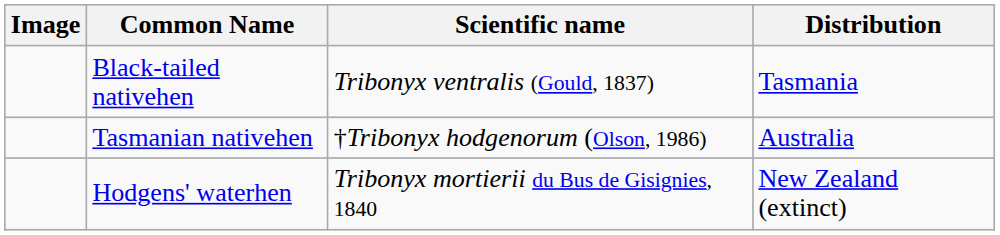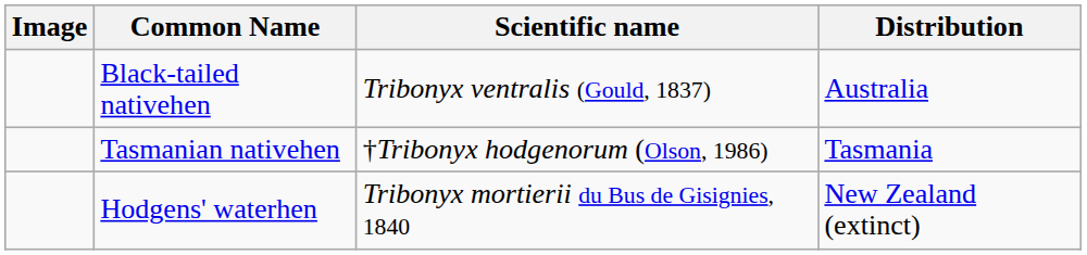 <table class="wikitable">
 <tr>
 <th>Image</th>
 <th>Common Name</th>
 <th>Scientific name</th>
 <th>Distribution</th>
 </tr>
 <tr>
 <td></td>
 <td><a href='#'>Black-tailed nativehen</a></td>
 <td><em>Tribonyx ventralis</em> <small>(<a href='#'>Gould</a>, 1837)</small></td>
-<td><a href='#'>Tasmania</a></td>
+<td><a href='#'>Australia</a></td>
 </tr>
 <tr>
 <td></td>
 <td><a href='#'>Tasmanian nativehen</a></td>
 <td>†<em>Tribonyx hodgenorum</em> (<small><a href='#'>Olson</a>, 1986)</small></td>
-<td><a href='#'>Australia</a></td>
+<td><a href='#'>Tasmania</a></td>
 </tr>
 <tr>
 <td></td>
 <td><a href='#'>Hodgens' waterhen</a></td>
 <td><em>Tribonyx mortierii</em> <small><a href='#'>du Bus de Gisignies</a>, 1840</small></td>
 <td><a href='#'>New Zealand</a> (extinct)</td>
 </tr>
 </table>
